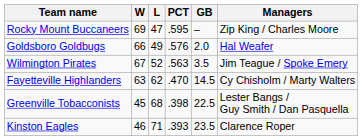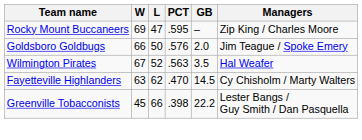 <table class="wikitable">
 <tr>
 <th>Team name</th>
 <th>W</th>
 <th>L</th>
 <th>PCT</th>
 <th>GB</th>
 <th>Managers</th>
 </tr>
 <tr>
 <td><a href='#'>Rocky Mount Buccaneers</a></td>
 <td>69</td>
 <td>47</td>
 <td>.595</td>
 <td>–</td>
 <td>Zip King / Charles Moore</td>
 </tr>
 <tr>
 <td><a href='#'>Goldsboro Goldbugs</a></td>
 <td>66</td>
-<td>49</td>
+<td>50</td>
 <td>.576</td>
 <td>2.0</td>
-<td><a href='#'>Hal Weafer</a></td>
+<td>Jim Teague / <a href='#'>Spoke Emery</a></td>
 </tr>
 <tr>
 <td><a href='#'>Wilmington Pirates</a></td>
 <td>67</td>
 <td>52</td>
 <td>.563</td>
 <td>3.5</td>
-<td>Jim Teague / <a href='#'>Spoke Emery</a></td>
+<td><a href='#'>Hal Weafer</a></td>
 </tr>
 <tr>
 <td><a href='#'>Fayetteville Highlanders</a></td>
 <td>63</td>
 <td>62</td>
 <td>.470</td>
 <td>14.5</td>
 <td>Cy Chisholm / Marty Walters</td>
 </tr>
 <tr>
 <td><a href='#'>Greenville Tobacconists</a></td>
 <td>45</td>
-<td>68</td>
+<td>66</td>
 <td>.398</td>
-<td>22.5</td>
+<td>22.2</td>
 <td>Lester Bangs /<br> Guy Smith / Dan Pasquella</td>
 </tr>
-<tr>
-<td><a href='#'>Kinston Eagles</a></td>
-<td>46</td>
-<td>71</td>
-<td>.393</td>
-<td>23.5</td>
-<td>Clarence Roper</td>
-</tr>
 </table>
